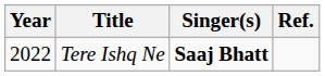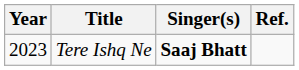 <table class="wikitable">
 <tr>
 <th>Year</th>
 <th>Title</th>
 <th>Singer(s)</th>
 <th>Ref.</th>
 </tr>
 <tr>
-<td>2022</td>
+<td>2023</td>
 <td><em>Tere Ishq Ne</em></td>
 <td><strong>Saaj Bhatt</strong></td>
 <td></td>
 </tr>
 </table>
